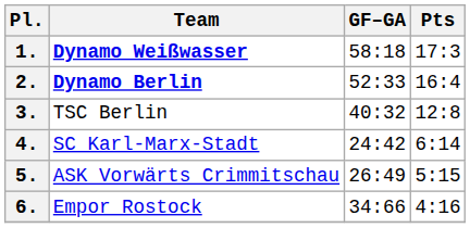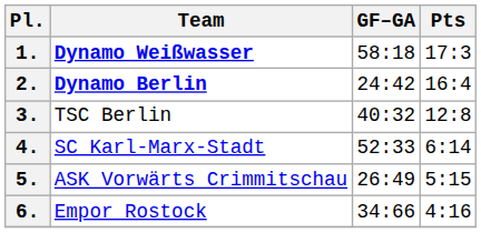 <table class="wikitable">
 <tr>
 <th>Pl.</th>
 <th>Team</th>
 <th>GF–GA</th>
 <th>Pts</th>
 </tr>
 <tr align="left" valign="top" bgcolor="#ffffff">
 <th>1.</th>
 <td><strong><a href='#'>Dynamo Weißwasser</a></strong></td>
 <td align="center">58:18</td>
 <td align="center">17:3</td>
 </tr>
 <tr align="left" valign="top" bgcolor="#ffffff">
 <th>2.</th>
 <td><strong><a href='#'>Dynamo Berlin</a></strong></td>
-<td align="center">52:33</td>
+<td align="center">24:42</td>
 <td align="center">16:4</td>
 </tr>
 <tr align="left" valign="top" bgcolor="#ffffff">
 <th>3.</th>
 <td>TSC Berlin</td>
 <td align="center">40:32</td>
 <td align="center">12:8</td>
 </tr>
 <tr align="left" valign="top" bgcolor="#ffffff">
 <th>4.</th>
 <td><a href='#'>SC Karl-Marx-Stadt</a></td>
-<td align="center">24:42</td>
+<td align="center">52:33</td>
 <td align="center">6:14</td>
 </tr>
 <tr align="left" valign="top" bgcolor="#ffffff">
 <th>5.</th>
 <td><a href='#'>ASK Vorwärts Crimmitschau</a></td>
 <td align="center">26:49</td>
 <td align="center">5:15</td>
 </tr>
 <tr align="left" valign="top" bgcolor="#ffffff">
 <th>6.</th>
 <td><a href='#'>Empor Rostock</a></td>
 <td align="center">34:66</td>
 <td align="center">4:16</td>
 </tr>
 <tr align="left" valign="top" bgcolor="#ffffff">
 </tr>
 </table>
